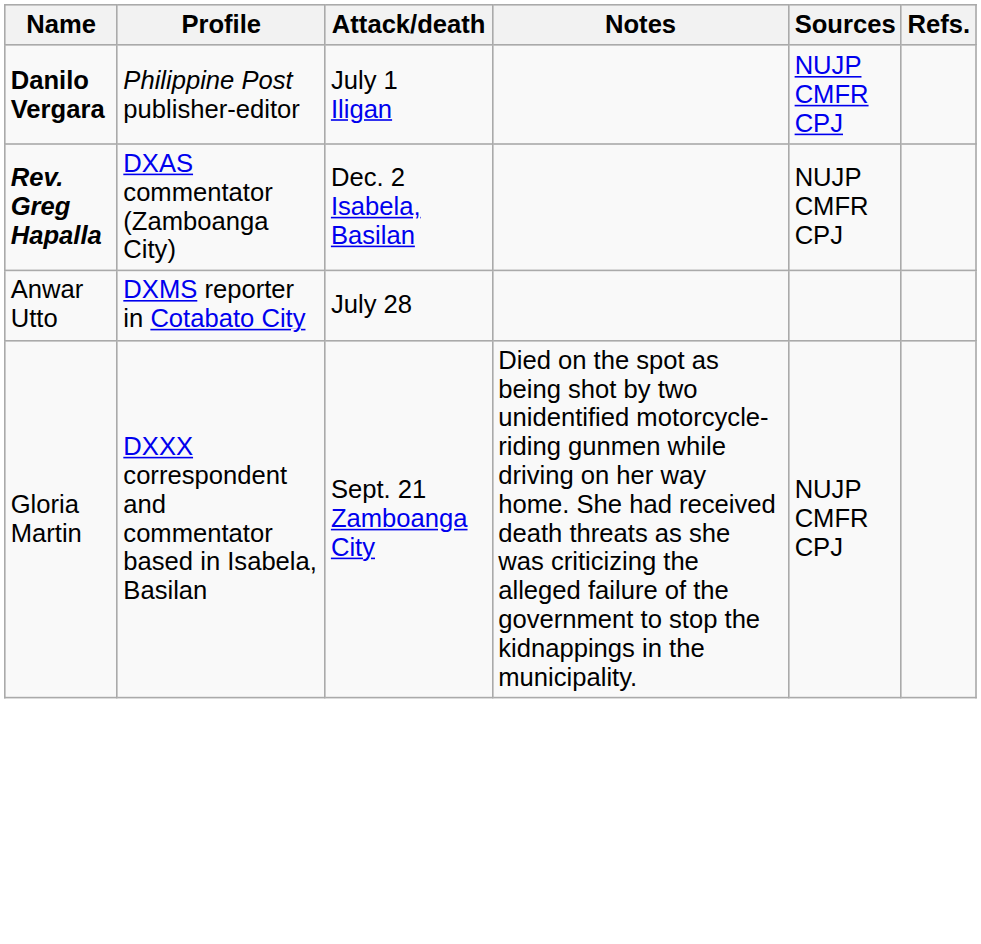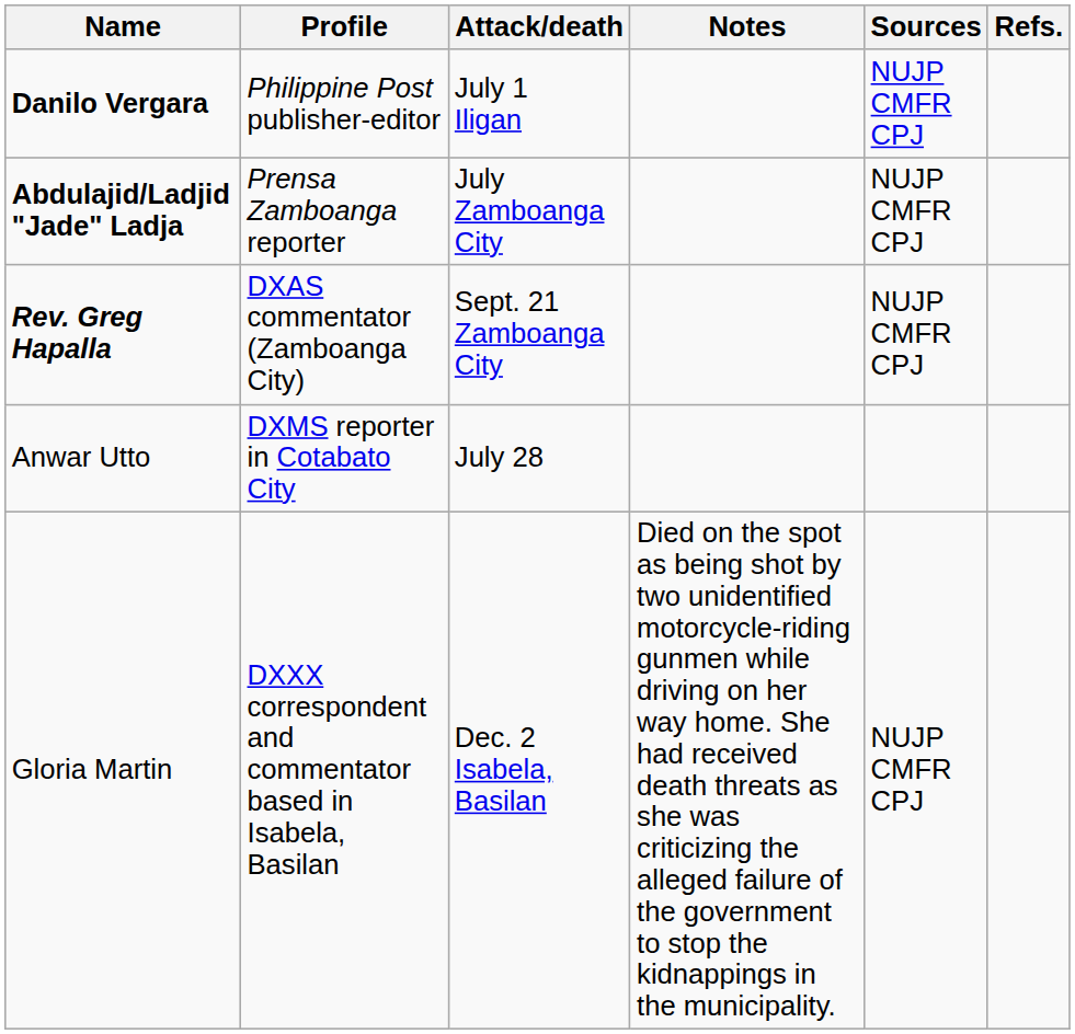 <table class="wikitable">
 <tr>
 <th>Name</th>
 <th>Profile</th>
 <th>Attack/death</th>
 <th>Notes</th>
 <th>Sources</th>
 <th>Refs.</th>
 </tr>
 <tr>
 <td><strong>Danilo Vergara</strong></td>
 <td><em>Philippine Post</em> publisher-editor</td>
 <td>July 1<br><a href='#'>Iligan</a></td>
 <td></td>
 <td><a href='#'>NUJP</a><br><a href='#'>CMFR</a><br><a href='#'>CPJ</a></td>
 <td><br></td>
 </tr>
 <tr>
+<td><strong>Abdulajid/Ladjid "Jade" Ladja</strong></td>
+<td><em>Prensa Zamboanga</em> reporter</td>
+<td>July<br><a href='#'>Zamboanga City</a></td>
+<td></td>
+<td>NUJP<br>CMFR<br>CPJ</td>
+<td><br></td>
+</tr>
+<tr>
 <td><strong><em>Rev.<em> Greg Hapalla<strong></td>
 <td><a href='#'>DXAS</a> commentator (Zamboanga City)<br></td>
-<td>Dec. 2<br><a href='#'>Isabela, Basilan</a></td>
+<td>Sept. 21<br><a href='#'>Zamboanga City</a></td>
 <td></td>
 <td>NUJP<br>CMFR<br>CPJ</td>
 <td><br></td>
 </tr>
 <tr>
 <td></strong>Anwar Utto<strong></td>
 <td><a href='#'>DXMS</a> reporter in <a href='#'>Cotabato City</a></td>
 <td></em>July 28<em></td>
 <td></td>
 <td></td>
 <td></td>
 </tr>
 <tr>
 <td></strong>Gloria Martin<strong></td>
 <td><a href='#'>DXXX</a> correspondent and commentator based in Isabela, Basilan</td>
-<td>Sept. 21<br><a href='#'>Zamboanga City</a></td>
+<td>Dec. 2<br><a href='#'>Isabela, Basilan</a></td>
 <td>Died on the spot as being shot by two unidentified motorcycle-riding gunmen while driving on her way home. She had received death threats as she was criticizing the alleged failure of the government to stop the kidnappings in the municipality.</td>
 <td>NUJP<br>CMFR<br>CPJ</td>
 <td><br></td>
 </tr>
 </table>
